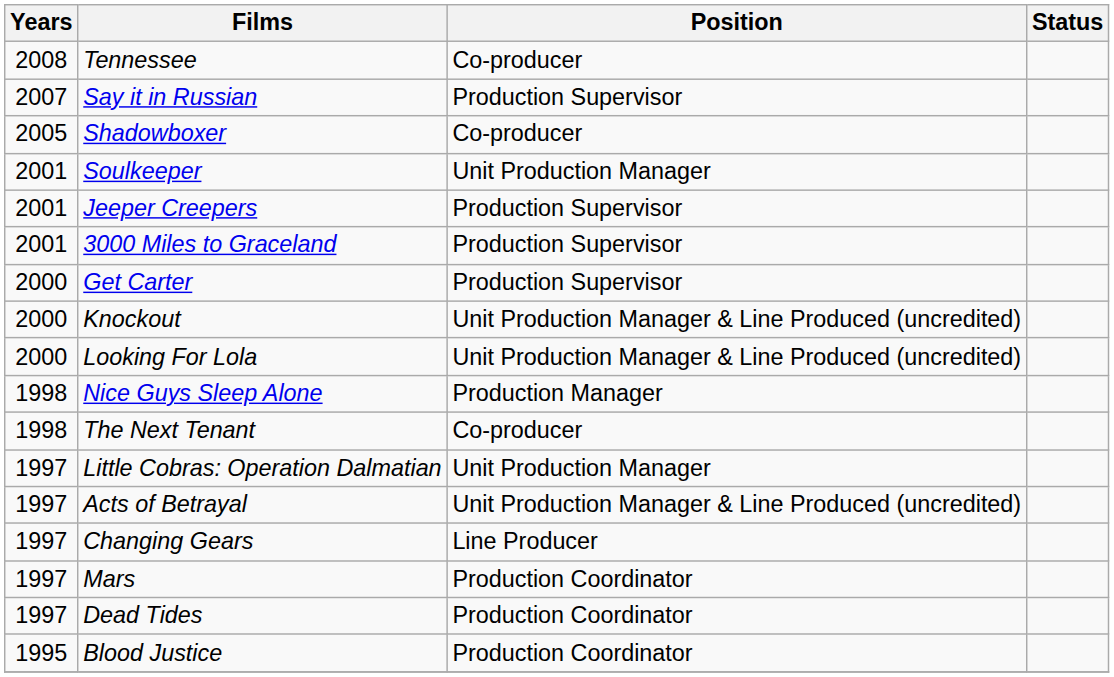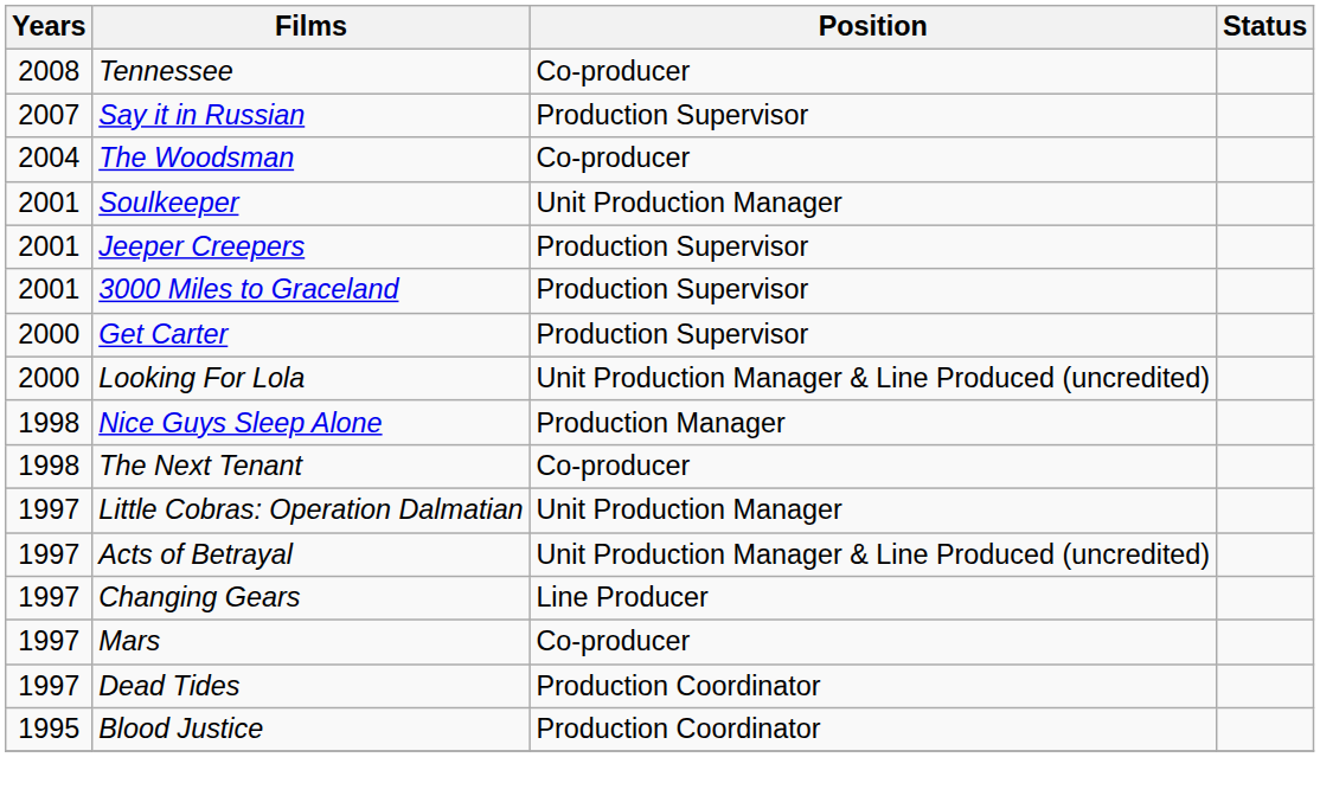 <table class="wikitable">
 <tr>
 <th align="center">Years</th>
 <th align="center">Films</th>
 <th align="center">Position</th>
 <th align="center">Status</th>
 </tr>
 <tr>
 <td align="center">2008</td>
 <td Tennessee (film)><em>Tennessee</em></td>
 <td>Co-producer</td>
 <td></td>
 </tr>
 <tr>
 <td align="center">2007</td>
 <td><em><a href='#'>Say it in Russian</a></em></td>
 <td>Production Supervisor</td>
 <td></td>
 </tr>
 <tr>
-<td align="center">2005</td>
-<td><em><a href='#'>Shadowboxer</a></em></td>
+<td align="center">2004</td>
+<td><em><a href='#'>The Woodsman</a></em></td>
 <td>Co-producer</td>
 <td></td>
 </tr>
 <tr>
 <td align="center">2001</td>
 <td><em><a href='#'>Soulkeeper</a></em></td>
 <td>Unit Production Manager</td>
 <td></td>
 </tr>
 <tr>
 <td align="center">2001</td>
 <td><em><a href='#'>Jeeper Creepers</a></em></td>
 <td>Production Supervisor</td>
 <td></td>
 </tr>
 <tr>
 <td align="center">2001</td>
 <td><em><a href='#'>3000 Miles to Graceland</a></em></td>
 <td>Production Supervisor</td>
 <td></td>
 </tr>
 <tr>
 <td align="center">2000</td>
 <td><em><a href='#'>Get Carter</a></em></td>
 <td>Production Supervisor</td>
-<td></td>
-</tr>
-<tr>
-<td align="center">2000</td>
-<td><em>Knockout</em></td>
-<td>Unit Production Manager & Line Produced (uncredited)</td>
 <td></td>
 </tr>
 <tr>
 <td align="center">2000</td>
 <td><em>Looking For Lola</em></td>
 <td>Unit Production Manager & Line Produced (uncredited)</td>
 <td></td>
 </tr>
 <tr>
 <td align="center">1998</td>
 <td><em><a href='#'>Nice Guys Sleep Alone</a></em></td>
 <td>Production Manager</td>
 <td></td>
 </tr>
 <tr>
 <td align="center">1998</td>
 <td The Next Tenant><em>The Next Tenant</em></td>
 <td>Co-producer</td>
 <td></td>
 </tr>
 <tr>
 <td align="center">1997</td>
 <td><em>Little Cobras: Operation Dalmatian</em></td>
 <td>Unit Production Manager</td>
 <td></td>
 </tr>
 <tr>
 <td align="center">1997</td>
 <td><em>Acts of Betrayal</em></td>
 <td>Unit Production Manager & Line Produced (uncredited)</td>
 <td></td>
 </tr>
 <tr>
 <td align="center">1997</td>
 <td><em>Changing Gears</em></td>
 <td>Line Producer</td>
 <td></td>
 </tr>
 <tr>
 <td align="center">1997</td>
 <td><em>Mars</em></td>
-<td>Production Coordinator</td>
+<td>Co-producer</td>
 <td></td>
 </tr>
 <tr>
 <td align="center">1997</td>
 <td><em>Dead Tides</em></td>
 <td>Production Coordinator</td>
 <td></td>
 </tr>
 <tr>
 <td align="center">1995</td>
 <td><em>Blood Justice</em></td>
 <td>Production Coordinator</td>
 <td></td>
 </tr>
 <tr>
 </tr>
 </table>
